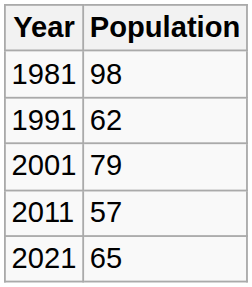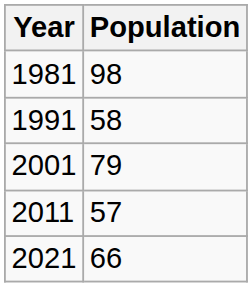 <table class=wikitable>
 <tr>
 <th>Year</th>
 <th>Population</th>
 </tr>
 <tr>
 <td>1981</td>
 <td>98</td>
 </tr>
 <tr>
 <td>1991</td>
-<td>62</td>
+<td>58</td>
 </tr>
 <tr>
 <td>2001</td>
 <td>79</td>
 </tr>
 <tr>
 <td>2011</td>
 <td>57</td>
 </tr>
 <tr>
 <td>2021</td>
-<td>65</td>
+<td>66</td>
 </tr>
 </table>
